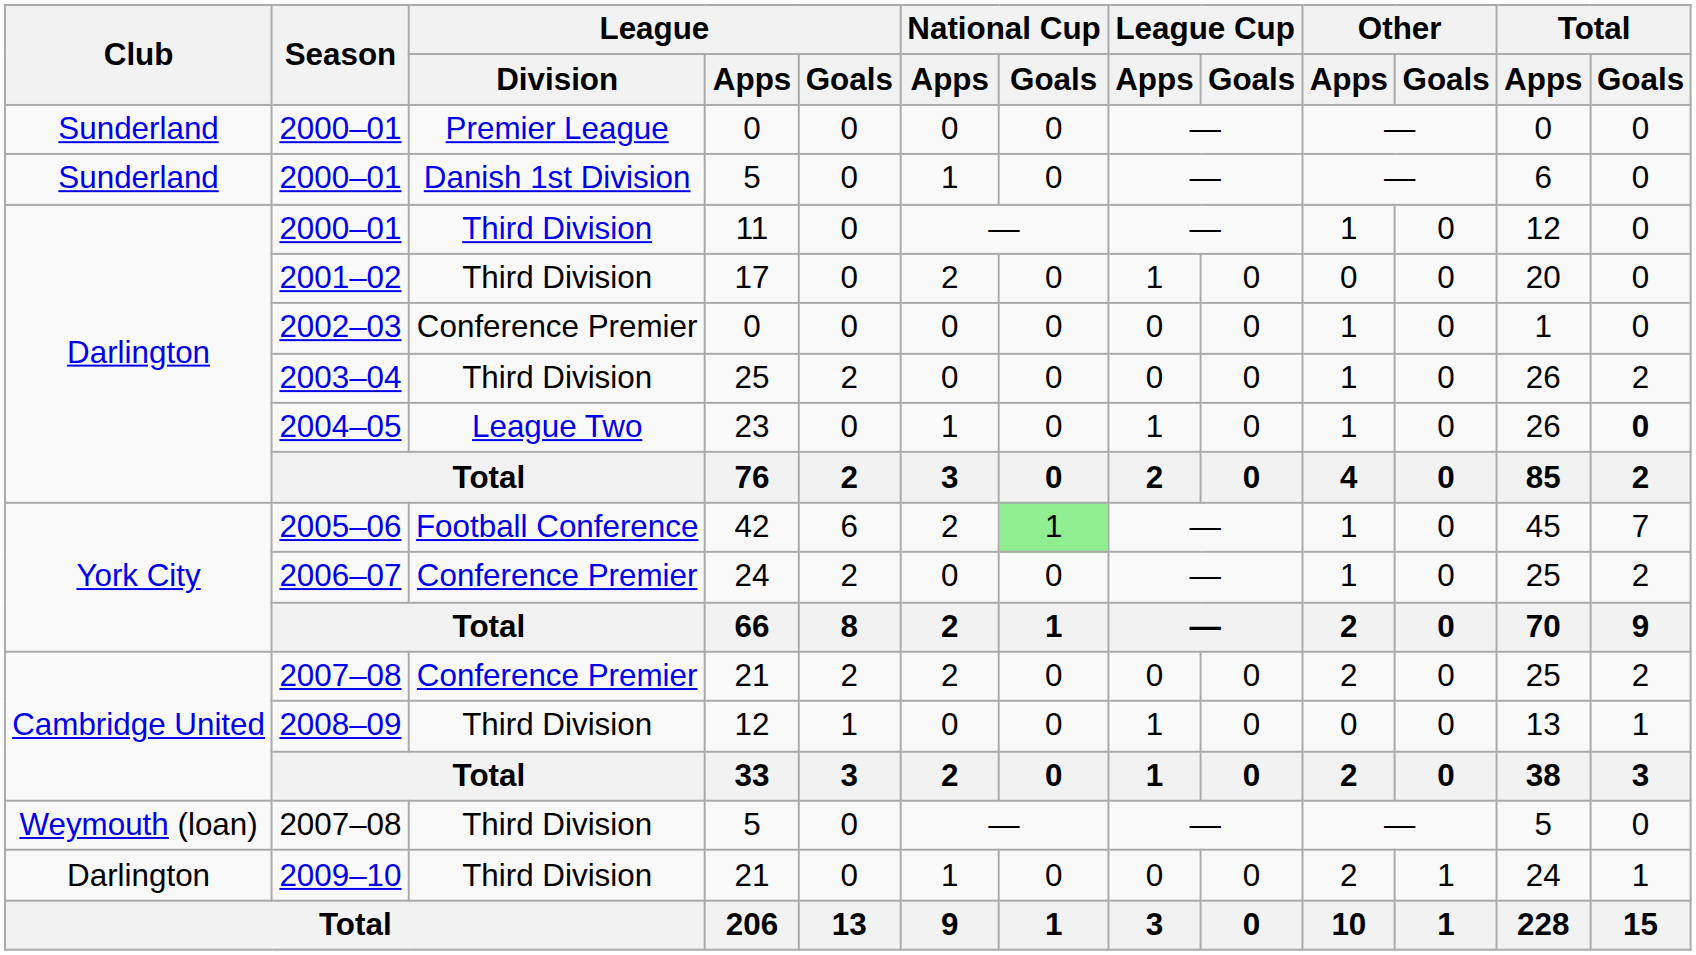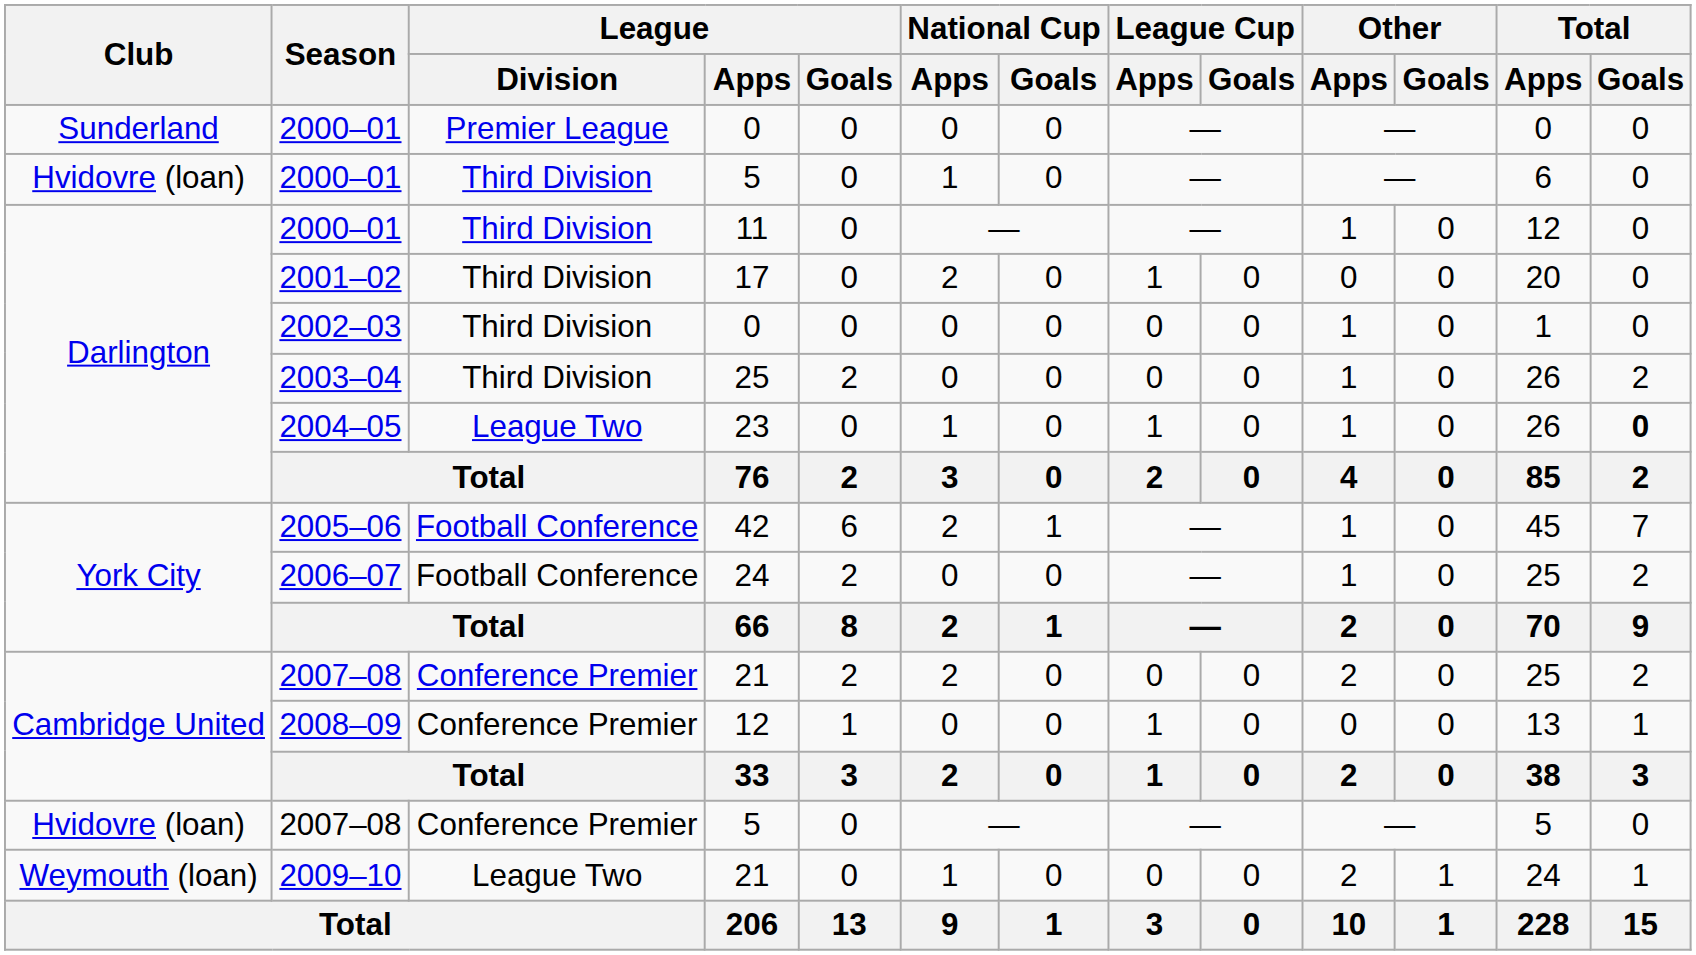 <table class="wikitable" style="text-align: center">
 <tr>
 <th rowspan="2">Club</th>
 <th rowspan="2">Season</th>
 <th colspan="3">League</th>
 <th colspan="2">National Cup</th>
 <th colspan="2">League Cup</th>
 <th colspan="2">Other</th>
 <th colspan="2">Total</th>
 </tr>
 <tr>
 <th>Division</th>
 <th>Apps</th>
 <th>Goals</th>
 <th>Apps</th>
 <th>Goals</th>
 <th>Apps</th>
 <th>Goals</th>
 <th>Apps</th>
 <th>Goals</th>
 <th>Apps</th>
 <th>Goals</th>
 </tr>
 <tr>
 <td><a href='#'>Sunderland</a></td>
 <td><a href='#'>2000–01</a></td>
 <td><a href='#'>Premier League</a></td>
 <td>0</td>
 <td>0</td>
 <td>0</td>
 <td>0</td>
 <td colspan="2">—</td>
 <td colspan="2">—</td>
 <td>0</td>
 <td>0</td>
 </tr>
 <tr>
-<td><a href='#'>Sunderland</a></td>
+<td><a href='#'>Hvidovre</a> (loan)</td>
 <td><a href='#'>2000–01</a></td>
-<td><a href='#'>Danish 1st Division</a></td>
+<td><a href='#'>Third Division</a></td>
 <td>5</td>
 <td>0</td>
 <td>1</td>
 <td>0</td>
 <td colspan="2">—</td>
 <td colspan="2">—</td>
 <td>6</td>
 <td>0</td>
 </tr>
 <tr>
 <td rowspan="6"><a href='#'>Darlington</a></td>
 <td><a href='#'>2000–01</a></td>
 <td><a href='#'>Third Division</a></td>
 <td>11</td>
 <td>0</td>
 <td colspan="2">—</td>
 <td colspan="2">—</td>
 <td>1</td>
 <td>0</td>
 <td>12</td>
 <td>0</td>
 </tr>
 <tr>
 <td><a href='#'>2001–02</a></td>
 <td>Third Division</td>
 <td>17</td>
 <td>0</td>
 <td>2</td>
 <td>0</td>
 <td>1</td>
 <td>0</td>
 <td>0</td>
 <td>0</td>
 <td>20</td>
 <td>0</td>
 </tr>
 <tr>
 <td><a href='#'>2002–03</a></td>
-<td>Conference Premier</td>
+<td>Third Division</td>
 <td>0</td>
 <td>0</td>
 <td>0</td>
 <td>0</td>
 <td>0</td>
 <td>0</td>
 <td>1</td>
 <td>0</td>
 <td>1</td>
 <td>0</td>
 </tr>
 <tr>
 <td><a href='#'>2003–04</a></td>
 <td>Third Division</td>
 <td>25</td>
 <td>2</td>
 <td>0</td>
 <td>0</td>
 <td>0</td>
 <td>0</td>
 <td>1</td>
 <td>0</td>
 <td>26</td>
 <td>2</td>
 </tr>
 <tr>
 <td><a href='#'>2004–05</a></td>
 <td><a href='#'>League Two</a></td>
 <td>23</td>
 <td>0</td>
 <td>1</td>
 <td>0</td>
 <td>1</td>
 <td>0</td>
 <td>1</td>
 <td>0</td>
 <td>26</td>
 <td><strong>0</strong></td>
 </tr>
 <tr>
 <th colspan="2">Total</th>
 <th>76</th>
 <th>2</th>
 <th>3</th>
 <th>0</th>
 <th>2</th>
 <th>0</th>
 <th>4</th>
 <th>0</th>
 <th>85</th>
 <th>2</th>
 </tr>
 <tr>
 <td rowspan="3"><a href='#'>York City</a></td>
 <td><a href='#'>2005–06</a></td>
 <td><a href='#'>Football Conference</a></td>
 <td>42</td>
 <td>6</td>
 <td>2</td>
-<td style="background: lightgreen;">1</td>
+<td>1</td>
 <td colspan="2">—</td>
 <td>1</td>
 <td>0</td>
 <td>45</td>
 <td>7</td>
 </tr>
 <tr>
 <td><a href='#'>2006–07</a></td>
-<td><a href='#'>Conference Premier</a></td>
+<td>Football Conference</td>
 <td>24</td>
 <td>2</td>
 <td>0</td>
 <td>0</td>
 <td colspan="2">—</td>
 <td>1</td>
 <td>0</td>
 <td>25</td>
 <td>2</td>
 </tr>
 <tr>
 <th colspan="2">Total</th>
 <th>66</th>
 <th>8</th>
 <th>2</th>
 <th>1</th>
 <th colspan="2">—</th>
 <th>2</th>
 <th>0</th>
 <th>70</th>
 <th>9</th>
 </tr>
 <tr>
 <td rowspan="3"><a href='#'>Cambridge United</a></td>
 <td><a href='#'>2007–08</a></td>
 <td><a href='#'>Conference Premier</a></td>
 <td>21</td>
 <td>2</td>
 <td>2</td>
 <td>0</td>
 <td>0</td>
 <td>0</td>
 <td>2</td>
 <td>0</td>
 <td>25</td>
 <td>2</td>
 </tr>
 <tr>
 <td><a href='#'>2008–09</a></td>
-<td>Third Division</td>
+<td>Conference Premier</td>
 <td>12</td>
 <td>1</td>
 <td>0</td>
 <td>0</td>
 <td>1</td>
 <td>0</td>
 <td>0</td>
 <td>0</td>
 <td>13</td>
 <td>1</td>
 </tr>
 <tr>
 <th colspan="2">Total</th>
 <th>33</th>
 <th>3</th>
 <th>2</th>
 <th>0</th>
 <th>1</th>
 <th>0</th>
 <th>2</th>
 <th>0</th>
 <th>38</th>
 <th>3</th>
 </tr>
 <tr>
-<td><a href='#'>Weymouth</a> (loan)</td>
+<td><a href='#'>Hvidovre</a> (loan)</td>
 <td>2007–08</td>
-<td>Third Division</td>
+<td>Conference Premier</td>
 <td>5</td>
 <td>0</td>
 <td colspan="2">—</td>
 <td colspan="2">—</td>
 <td colspan="2">—</td>
 <td>5</td>
 <td>0</td>
 </tr>
 <tr>
-<td>Darlington</td>
+<td><a href='#'>Weymouth</a> (loan)</td>
 <td><a href='#'>2009–10</a></td>
-<td>Third Division</td>
+<td>League Two</td>
 <td>21</td>
 <td>0</td>
 <td>1</td>
 <td>0</td>
 <td>0</td>
 <td>0</td>
 <td>2</td>
 <td>1</td>
 <td>24</td>
 <td>1</td>
 </tr>
 <tr>
 <th colspan="3">Total</th>
 <th>206</th>
 <th>13</th>
 <th>9</th>
 <th>1</th>
 <th>3</th>
 <th>0</th>
 <th>10</th>
 <th>1</th>
 <th>228</th>
 <th>15</th>
 </tr>
 </table>
